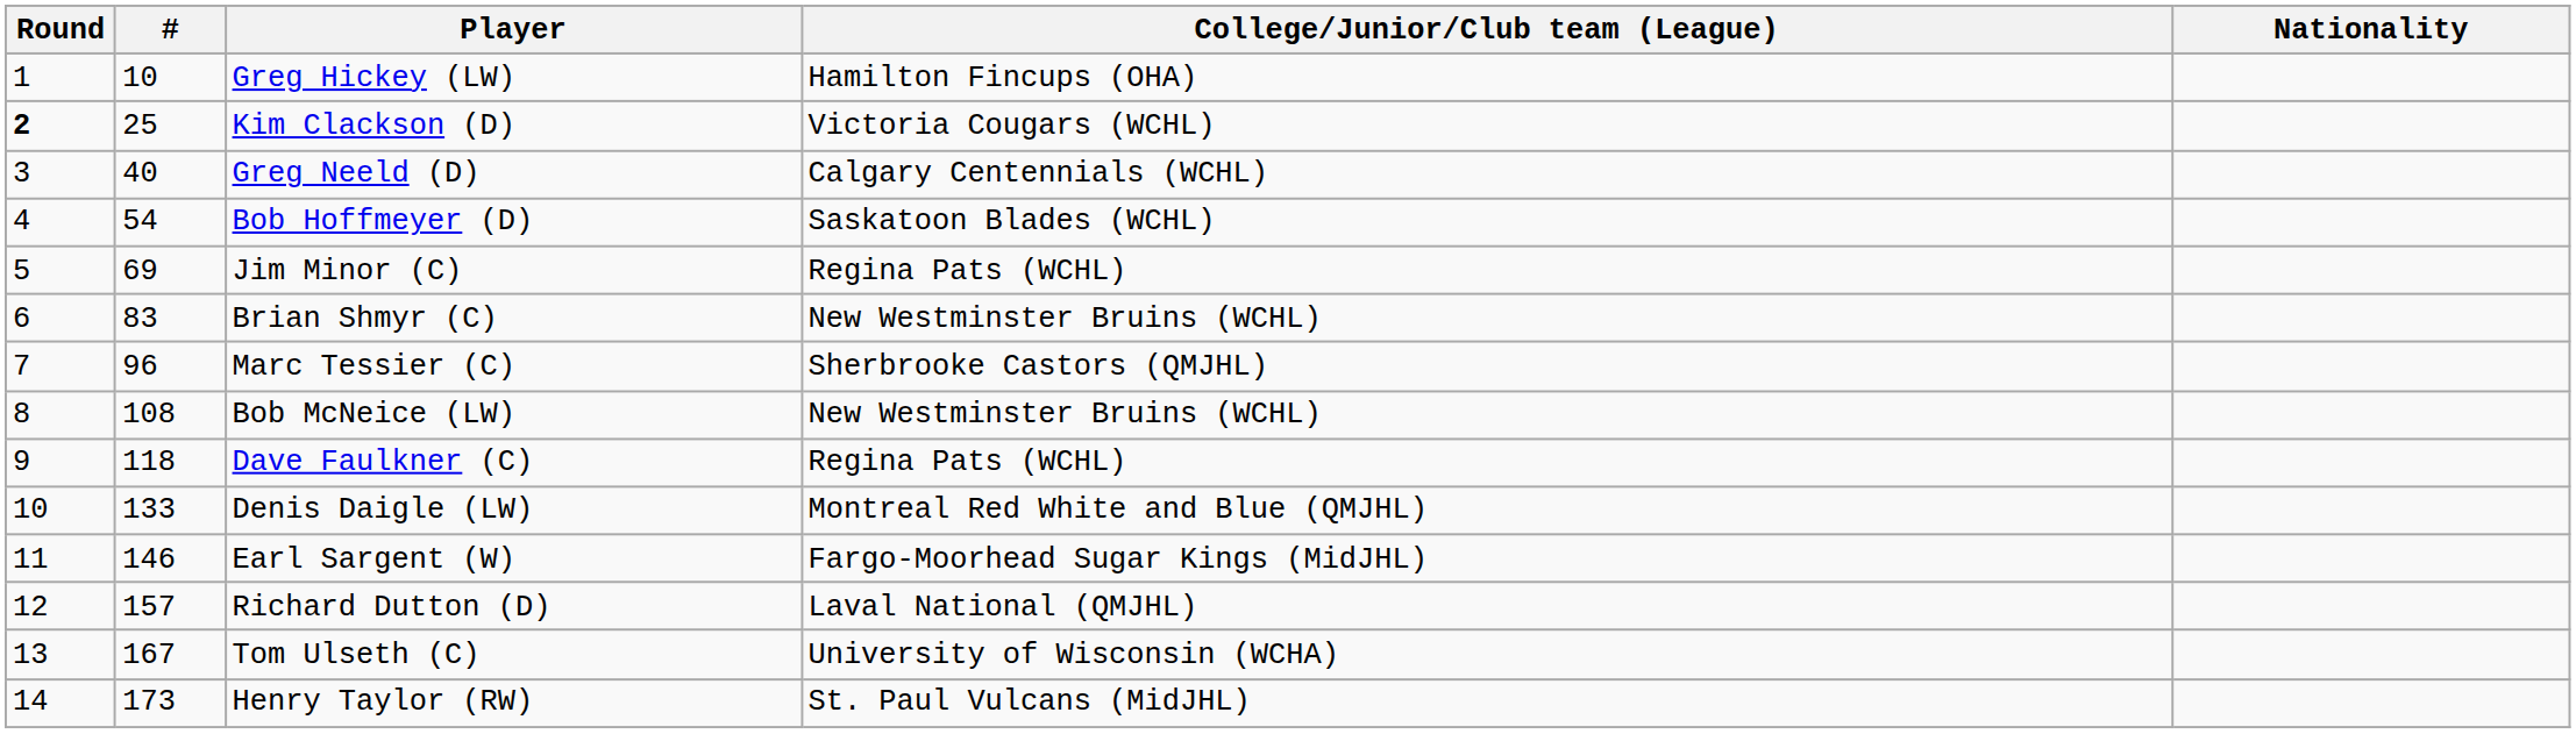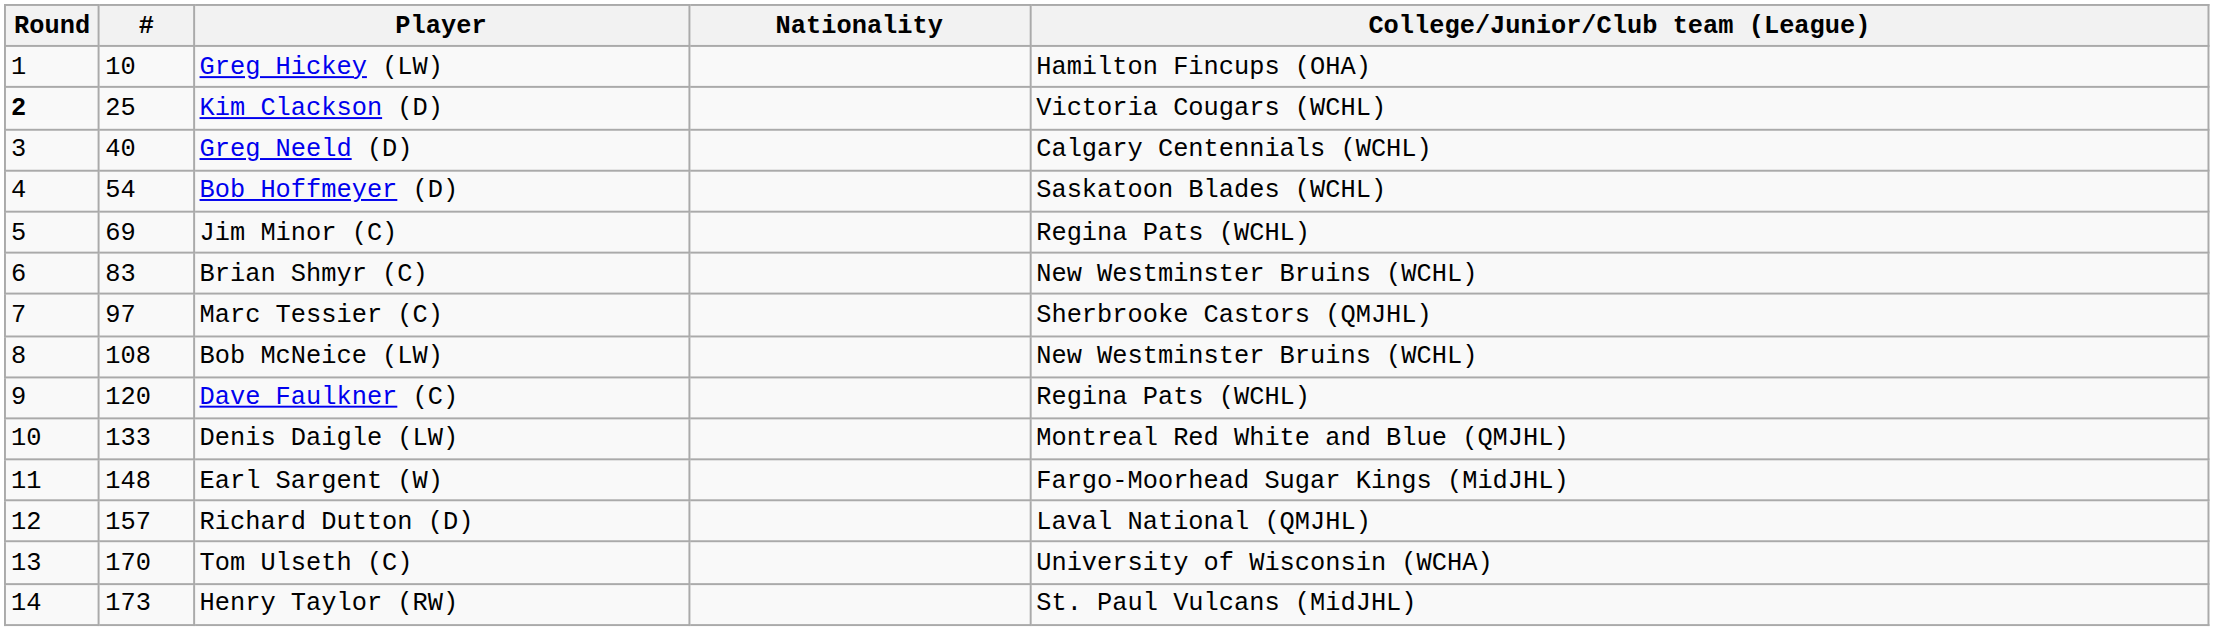 <table class="wikitable">
 <tr align="center">
 <th bgcolor="#DDDDFF" width="4.0%">Round</th>
 <th bgcolor="#DDDDFF" width="4.0%">#</th>
 <th bgcolor="#DDDDFF" width="21.0%">Player</th>
+<th bgcolor="#DDDDFF" width="14.5%">Nationality</th>
 <th bgcolor="#DDDDFF" width="50.0%">College/Junior/Club team (League)</th>
-<th bgcolor="#DDDDFF" width="14.5%">Nationality</th>
 </tr>
 <tr>
 <td>1</td>
 <td>10</td>
 <td><a href='#'>Greg Hickey</a> (LW)</td>
+<td></td>
 <td>Hamilton Fincups (OHA)</td>
-<td></td>
 </tr>
 <tr>
 <td><strong>2</strong></td>
 <td>25</td>
 <td><a href='#'>Kim Clackson</a> (D)</td>
+<td></td>
 <td>Victoria Cougars (WCHL)</td>
-<td></td>
 </tr>
 <tr>
 <td>3</td>
 <td>40</td>
 <td><a href='#'>Greg Neeld</a> (D)</td>
+<td></td>
 <td>Calgary Centennials (WCHL)</td>
-<td></td>
 </tr>
 <tr>
 <td>4</td>
 <td>54</td>
 <td><a href='#'>Bob Hoffmeyer</a> (D)</td>
+<td></td>
 <td>Saskatoon Blades (WCHL)</td>
-<td></td>
 </tr>
 <tr>
 <td>5</td>
 <td>69</td>
 <td>Jim Minor (C)</td>
+<td></td>
 <td>Regina Pats (WCHL)</td>
-<td></td>
 </tr>
 <tr>
 <td>6</td>
 <td>83</td>
 <td>Brian Shmyr (C)</td>
+<td></td>
 <td>New Westminster Bruins (WCHL)</td>
-<td></td>
 </tr>
 <tr>
 <td>7</td>
-<td>96</td>
+<td>97</td>
 <td>Marc Tessier (C)</td>
+<td></td>
 <td>Sherbrooke Castors (QMJHL)</td>
-<td></td>
 </tr>
 <tr>
 <td>8</td>
 <td>108</td>
 <td>Bob McNeice (LW)</td>
+<td></td>
 <td>New Westminster Bruins (WCHL)</td>
-<td></td>
 </tr>
 <tr>
 <td>9</td>
-<td>118</td>
+<td>120</td>
 <td><a href='#'>Dave Faulkner</a> (C)</td>
+<td></td>
 <td>Regina Pats (WCHL)</td>
-<td></td>
 </tr>
 <tr>
 <td>10</td>
 <td>133</td>
 <td>Denis Daigle (LW)</td>
+<td></td>
 <td>Montreal Red White and Blue (QMJHL)</td>
-<td></td>
 </tr>
 <tr>
 <td>11</td>
-<td>146</td>
+<td>148</td>
 <td>Earl Sargent (W)</td>
+<td></td>
 <td>Fargo-Moorhead Sugar Kings (MidJHL)</td>
-<td></td>
 </tr>
 <tr>
 <td>12</td>
 <td>157</td>
 <td>Richard Dutton (D)</td>
+<td></td>
 <td>Laval National (QMJHL)</td>
-<td></td>
 </tr>
 <tr>
 <td>13</td>
-<td>167</td>
+<td>170</td>
 <td>Tom Ulseth (C)</td>
+<td></td>
 <td>University of Wisconsin (WCHA)</td>
-<td></td>
 </tr>
 <tr>
 <td>14</td>
 <td>173</td>
 <td>Henry Taylor (RW)</td>
+<td></td>
 <td>St. Paul Vulcans (MidJHL)</td>
-<td></td>
 </tr>
 </table>
